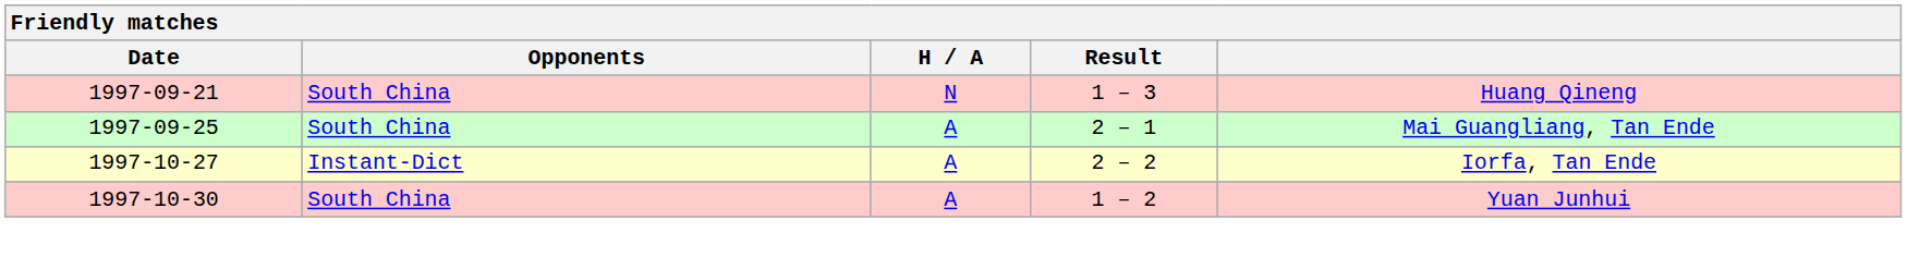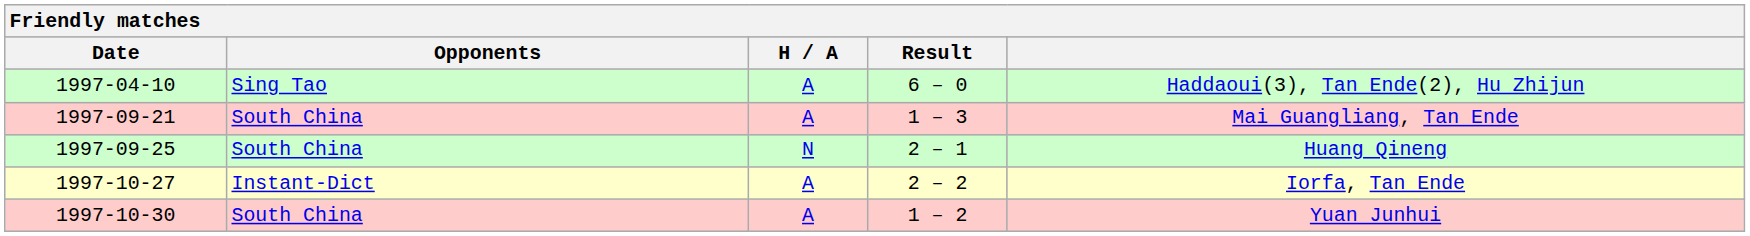 <table class="wikitable collapsible collapsed" style="width:90%; text-align:center">
 <tr>
 <th colspan="5" style="text-align:left;">Friendly matches</th>
 </tr>
 <tr>
 <th>Date</th>
 <th width=30%>Opponents</th>
 <th>H / A</th>
 <th>Result</th>
 <th></th>
 </tr>
+<tr bgcolor="#ccffcc">
+<td>1997-04-10</td>
+<td align=left> <a href='#'>Sing Tao</a></td>
+<td><a href='#'>A</a></td>
+<td>6 – 0</td>
+<td><a href='#'>Haddaoui</a>(3), <a href='#'>Tan Ende</a>(2), <a href='#'>Hu Zhijun</a></td>
+</tr>
 <tr bgcolor="#ffcccc">
 <td>1997-09-21</td>
 <td align=left> <a href='#'>South China</a></td>
-<td><a href='#'>N</a></td>
+<td><a href='#'>A</a></td>
 <td>1 – 3</td>
-<td><a href='#'>Huang Qineng</a></td>
+<td><a href='#'>Mai Guangliang</a>, <a href='#'>Tan Ende</a></td>
 </tr>
 <tr bgcolor="#ccffcc">
 <td>1997-09-25</td>
 <td align=left> <a href='#'>South China</a></td>
-<td><a href='#'>A</a></td>
+<td><a href='#'>N</a></td>
 <td>2 – 1</td>
-<td><a href='#'>Mai Guangliang</a>, <a href='#'>Tan Ende</a></td>
+<td><a href='#'>Huang Qineng</a></td>
 </tr>
 <tr bgcolor="#ffffcc">
 <td>1997-10-27</td>
 <td align=left> <a href='#'>Instant-Dict</a></td>
 <td><a href='#'>A</a></td>
 <td>2 – 2</td>
 <td><a href='#'>Iorfa</a>, <a href='#'>Tan Ende</a></td>
 </tr>
 <tr bgcolor="#ffcccc">
 <td>1997-10-30</td>
 <td align=left> <a href='#'>South China</a></td>
 <td><a href='#'>A</a></td>
 <td>1 – 2</td>
 <td><a href='#'>Yuan Junhui</a></td>
 </tr>
 </table>
